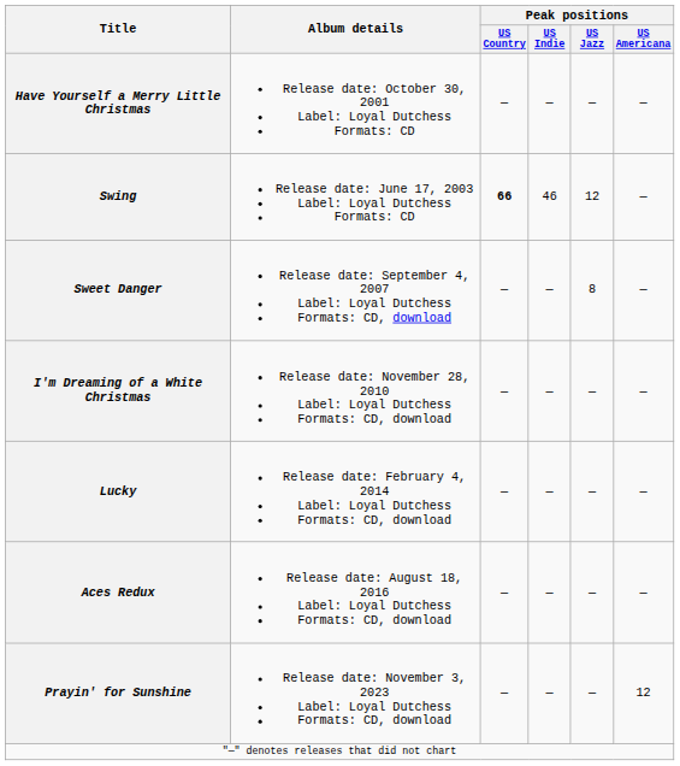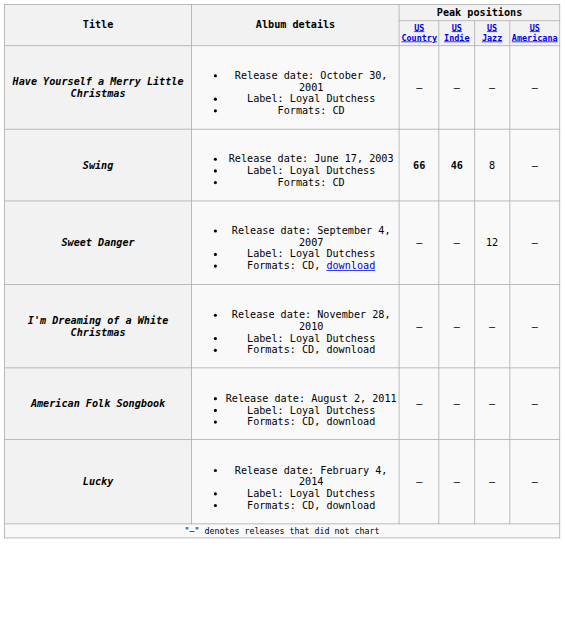 <table class="wikitable plainrowheaders" style="text-align:center;">
 <tr>
 <th rowspan="2" style="width:18em;">Title</th>
 <th rowspan="2" style="width:20em;">Album details</th>
 <th colspan="4">Peak positions</th>
 </tr>
 <tr style="font-size:smaller;">
 <th width="40"><a href='#'>US Country</a><br></th>
 <th width="40"><a href='#'>US Indie</a><br></th>
 <th width="40"><a href='#'>US Jazz</a><br></th>
 <th width="40"><a href='#'>US Americana</a><br></th>
 </tr>
 <tr>
 <th scope="row"><em>Have Yourself a Merry Little Christmas</em></th>
 <td><br><ul><li>Release date: October 30, 2001</li><li>Label: Loyal Dutchess</li><li>Formats: CD</li></ul></td>
 <td>—</td>
 <td>—</td>
 <td>—</td>
 <td>—</td>
 </tr>
 <tr>
 <th scope="row"><em>Swing</em></th>
 <td><br><ul><li>Release date: June 17, 2003</li><li>Label: Loyal Dutchess</li><li>Formats: CD</li></ul></td>
 <td><strong>66</strong></td>
-<td>46</td>
-<td>12</td>
+<td><strong>46</strong></td>
+<td>8</td>
 <td>—</td>
 </tr>
 <tr>
 <th scope="row"><em>Sweet Danger</em></th>
 <td><br><ul><li>Release date: September 4, 2007</li><li>Label: Loyal Dutchess</li><li>Formats: CD, <a href='#'>download</a></li></ul></td>
 <td>—</td>
 <td>—</td>
-<td>8</td>
+<td>12</td>
 <td>—</td>
 </tr>
 <tr>
 <th scope="row"><em>I'm Dreaming of a White Christmas</em></th>
 <td><br><ul><li>Release date: November 28, 2010</li><li>Label: Loyal Dutchess</li><li>Formats: CD, download</li></ul></td>
+<td>—</td>
+<td>—</td>
+<td>—</td>
+<td>—</td>
+</tr>
+<tr>
+<th scope="row"><em>American Folk Songbook</em></th>
+<td><br><ul><li>Release date: August 2, 2011</li><li>Label: Loyal Dutchess</li><li>Formats: CD, download</li></ul></td>
 <td>—</td>
 <td>—</td>
 <td>—</td>
 <td>—</td>
 </tr>
 <tr>
 <th scope="row"><em>Lucky</em></th>
 <td><br><ul><li>Release date: February 4, 2014</li><li>Label: Loyal Dutchess</li><li>Formats: CD, download</li></ul></td>
 <td>—</td>
 <td>—</td>
 <td>—</td>
 <td>—</td>
 </tr>
 <tr>
-<th scope="row"><em>Aces Redux</em></th>
-<td><br><ul><li>Release date: August 18, 2016</li><li>Label: Loyal Dutchess</li><li>Formats: CD, download</li></ul></td>
-<td>—</td>
-<td>—</td>
-<td>—</td>
-<td>—</td>
-</tr>
-<tr>
-<th scope="row"><em>Prayin' for Sunshine</em></th>
-<td><br><ul><li>Release date: November 3, 2023</li><li>Label: Loyal Dutchess</li><li>Formats: CD, download</li></ul></td>
-<td>—</td>
-<td>—</td>
-<td>—</td>
-<td>12</td>
-</tr>
-<tr>
 <td colspan="6" style="font-size:8pt">"—" denotes releases that did not chart</td>
 </tr>
 </table>
